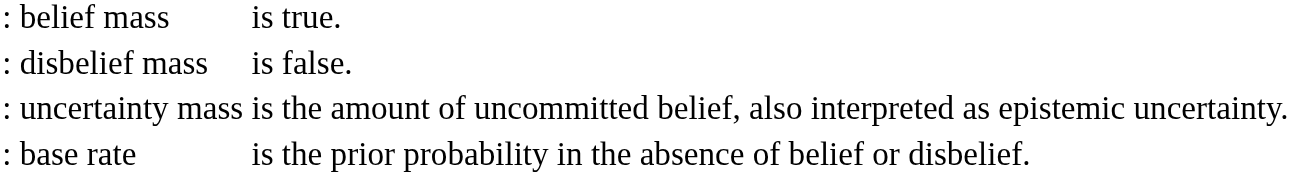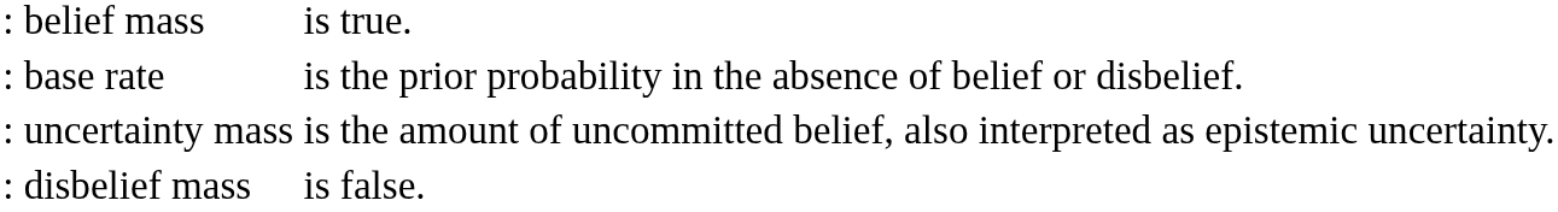 <table>
 <tr>
 <td>: belief mass</td>
 <td> is true.</td>
 </tr>
 <tr>
-<td>: disbelief mass</td>
-<td> is false.</td>
+<td>: base rate</td>
+<td>is the prior probability in the absence of belief or disbelief.</td>
 </tr>
 <tr>
 <td>: uncertainty mass</td>
 <td>is the amount of uncommitted belief, also interpreted as epistemic uncertainty.</td>
 </tr>
 <tr>
-<td>: base rate</td>
-<td>is the prior probability in the absence of belief or disbelief.</td>
+<td>: disbelief mass</td>
+<td> is false.</td>
 </tr>
 </table>
